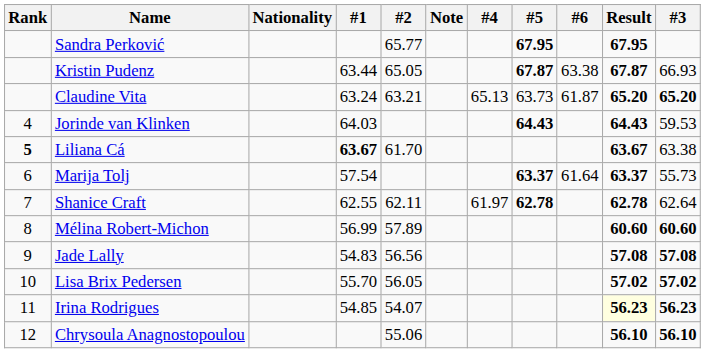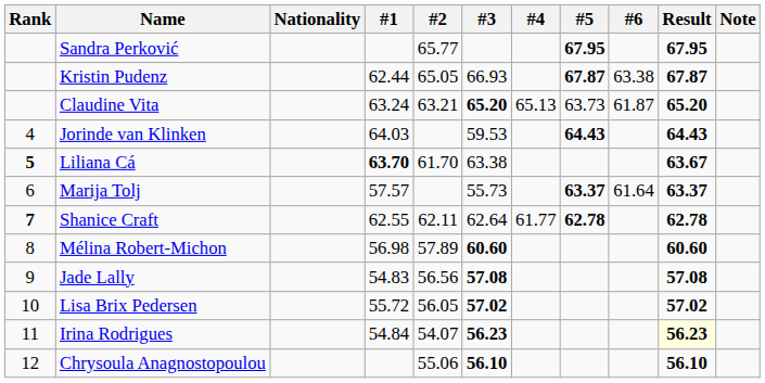 <table class="wikitable sortable" style="text-align:center">
 <tr>
 <th>Rank</th>
 <th>Name</th>
 <th>Nationality</th>
 <th>#1</th>
 <th>#2</th>
-<th>Note</th>
+<th>#3</th>
 <th>#4</th>
 <th>#5</th>
 <th>#6</th>
 <th>Result</th>
-<th>#3</th>
+<th>Note</th>
 </tr>
 <tr>
 <td></td>
 <td align=left><a href='#'>Sandra Perković</a></td>
 <td align=left></td>
 <td></td>
 <td>65.77</td>
 <td></td>
 <td></td>
 <td><strong>67.95</strong></td>
 <td></td>
 <td><strong>67.95</strong></td>
 <td></td>
 </tr>
 <tr>
 <td></td>
 <td align=left><a href='#'>Kristin Pudenz</a></td>
 <td align=left></td>
-<td>63.44</td>
+<td>62.44</td>
 <td>65.05</td>
-<td></td>
+<td>66.93</td>
 <td></td>
 <td><strong>67.87</strong></td>
 <td>63.38</td>
 <td><strong>67.87</strong></td>
-<td>66.93</td>
+<td></td>
 </tr>
 <tr>
 <td></td>
 <td align=left><a href='#'>Claudine Vita</a></td>
 <td align=left></td>
 <td>63.24</td>
 <td>63.21</td>
-<td></td>
+<td><strong>65.20</strong></td>
 <td>65.13</td>
 <td>63.73</td>
 <td>61.87</td>
 <td><strong>65.20</strong></td>
-<td><strong>65.20</strong></td>
+<td></td>
 </tr>
 <tr>
 <td>4</td>
 <td align=left><a href='#'>Jorinde van Klinken</a></td>
 <td align=left></td>
 <td>64.03</td>
 <td></td>
-<td></td>
+<td>59.53</td>
 <td></td>
 <td><strong>64.43</strong></td>
 <td></td>
 <td><strong>64.43</strong></td>
-<td>59.53</td>
+<td></td>
 </tr>
 <tr>
 <td><strong>5</strong></td>
 <td align=left><a href='#'>Liliana Cá</a></td>
 <td align=left></td>
-<td><strong>63.67</strong></td>
+<td><strong>63.70</strong></td>
 <td>61.70</td>
-<td></td>
+<td>63.38</td>
 <td></td>
 <td></td>
 <td></td>
 <td><strong>63.67</strong></td>
-<td>63.38</td>
+<td></td>
 </tr>
 <tr>
 <td>6</td>
 <td align=left><a href='#'>Marija Tolj</a></td>
 <td align=left></td>
-<td>57.54</td>
+<td>57.57</td>
 <td></td>
-<td></td>
+<td>55.73</td>
 <td></td>
 <td><strong>63.37</strong></td>
 <td>61.64</td>
 <td><strong>63.37</strong></td>
-<td>55.73</td>
+<td></td>
 </tr>
 <tr>
-<td>7</td>
+<td><strong>7</strong></td>
 <td align=left><a href='#'>Shanice Craft</a></td>
 <td align=left></td>
 <td>62.55</td>
 <td>62.11</td>
-<td></td>
-<td>61.97</td>
+<td>62.64</td>
+<td>61.77</td>
 <td><strong>62.78</strong></td>
 <td></td>
 <td><strong>62.78</strong></td>
-<td>62.64</td>
+<td></td>
 </tr>
 <tr>
 <td>8</td>
 <td align=left><a href='#'>Mélina Robert-Michon</a></td>
 <td align=left></td>
-<td>56.99</td>
+<td>56.98</td>
 <td>57.89</td>
-<td></td>
+<td><strong>60.60</strong></td>
 <td></td>
 <td></td>
 <td></td>
 <td><strong>60.60</strong></td>
-<td><strong>60.60</strong></td>
+<td></td>
 </tr>
 <tr>
 <td>9</td>
 <td align=left><a href='#'>Jade Lally</a></td>
 <td align=left></td>
 <td>54.83</td>
 <td>56.56</td>
-<td></td>
+<td><strong>57.08</strong></td>
 <td></td>
 <td></td>
 <td></td>
 <td><strong>57.08</strong></td>
-<td><strong>57.08</strong></td>
+<td></td>
 </tr>
 <tr>
 <td>10</td>
 <td align=left><a href='#'>Lisa Brix Pedersen</a></td>
 <td align=left></td>
-<td>55.70</td>
+<td>55.72</td>
 <td>56.05</td>
-<td></td>
+<td><strong>57.02</strong></td>
 <td></td>
 <td></td>
 <td></td>
 <td><strong>57.02</strong></td>
-<td><strong>57.02</strong></td>
+<td></td>
 </tr>
 <tr>
 <td>11</td>
 <td align=left><a href='#'>Irina Rodrigues</a></td>
 <td align=left></td>
-<td>54.85</td>
+<td>54.84</td>
 <td>54.07</td>
-<td></td>
+<td><strong>56.23</strong></td>
 <td></td>
 <td></td>
 <td></td>
 <td style="background: lightyellow;"><strong>56.23</strong></td>
-<td><strong>56.23</strong></td>
+<td></td>
 </tr>
 <tr>
 <td>12</td>
 <td align=left><a href='#'>Chrysoula Anagnostopoulou</a></td>
 <td align=left></td>
 <td></td>
 <td>55.06</td>
-<td></td>
+<td><strong>56.10</strong></td>
 <td></td>
 <td></td>
 <td></td>
 <td><strong>56.10</strong></td>
-<td><strong>56.10</strong></td>
+<td></td>
 </tr>
 </table>
